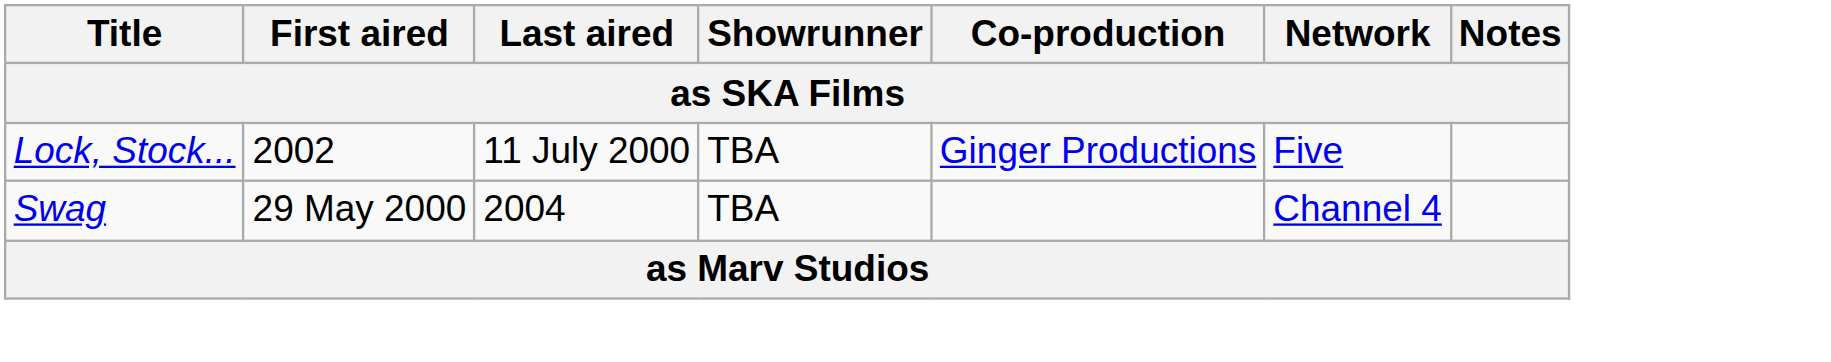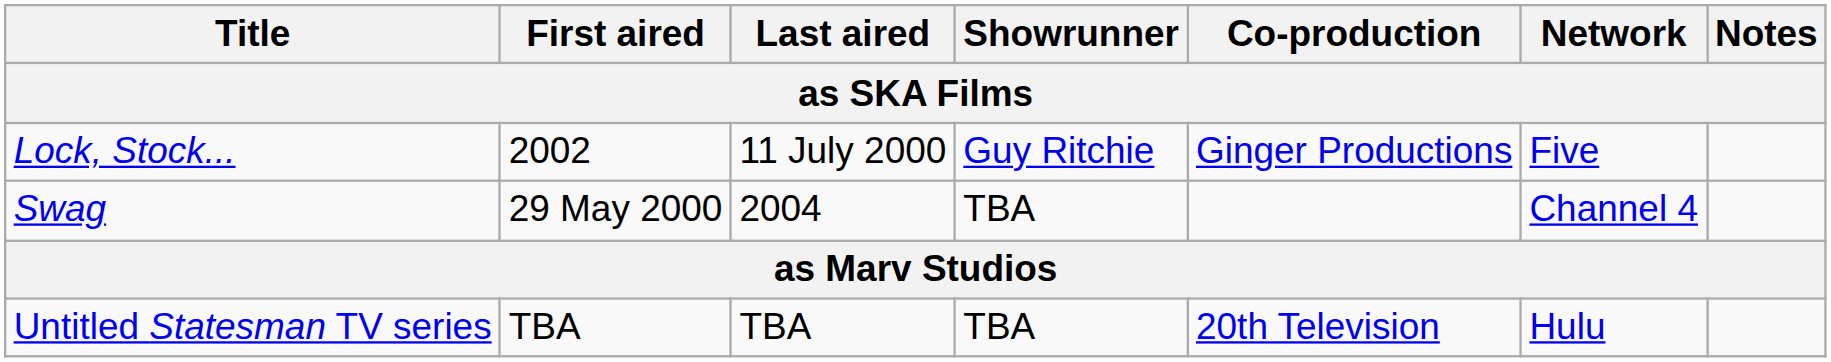 <table class="wikitable">
 <tr>
 <th>Title</th>
 <th>First aired</th>
 <th>Last aired</th>
 <th>Showrunner</th>
 <th>Co-production</th>
 <th>Network</th>
 <th>Notes</th>
 </tr>
 <tr>
 <th colspan="7">as SKA Films</th>
 </tr>
 <tr>
 <td><em><a href='#'>Lock, Stock...</a></em></td>
 <td>2002</td>
 <td>11 July 2000</td>
-<td>TBA</td>
+<td><a href='#'>Guy Ritchie</a></td>
 <td><a href='#'>Ginger Productions</a></td>
 <td><a href='#'>Five</a></td>
 <td></td>
 </tr>
 <tr>
 <td><em><a href='#'>Swag</a></em></td>
 <td>29 May 2000</td>
 <td>2004</td>
 <td>TBA</td>
 <td></td>
 <td><a href='#'>Channel 4</a></td>
 <td></td>
 </tr>
 <tr>
 <th colspan="7">as Marv Studios</th>
 </tr>
+<tr>
+<td><a href='#'>Untitled <em>Statesman</em> TV series</a></td>
+<td>TBA</td>
+<td>TBA</td>
+<td>TBA</td>
+<td><a href='#'>20th Television</a></td>
+<td><a href='#'>Hulu</a></td>
+<td></td>
+</tr>
 </table>
